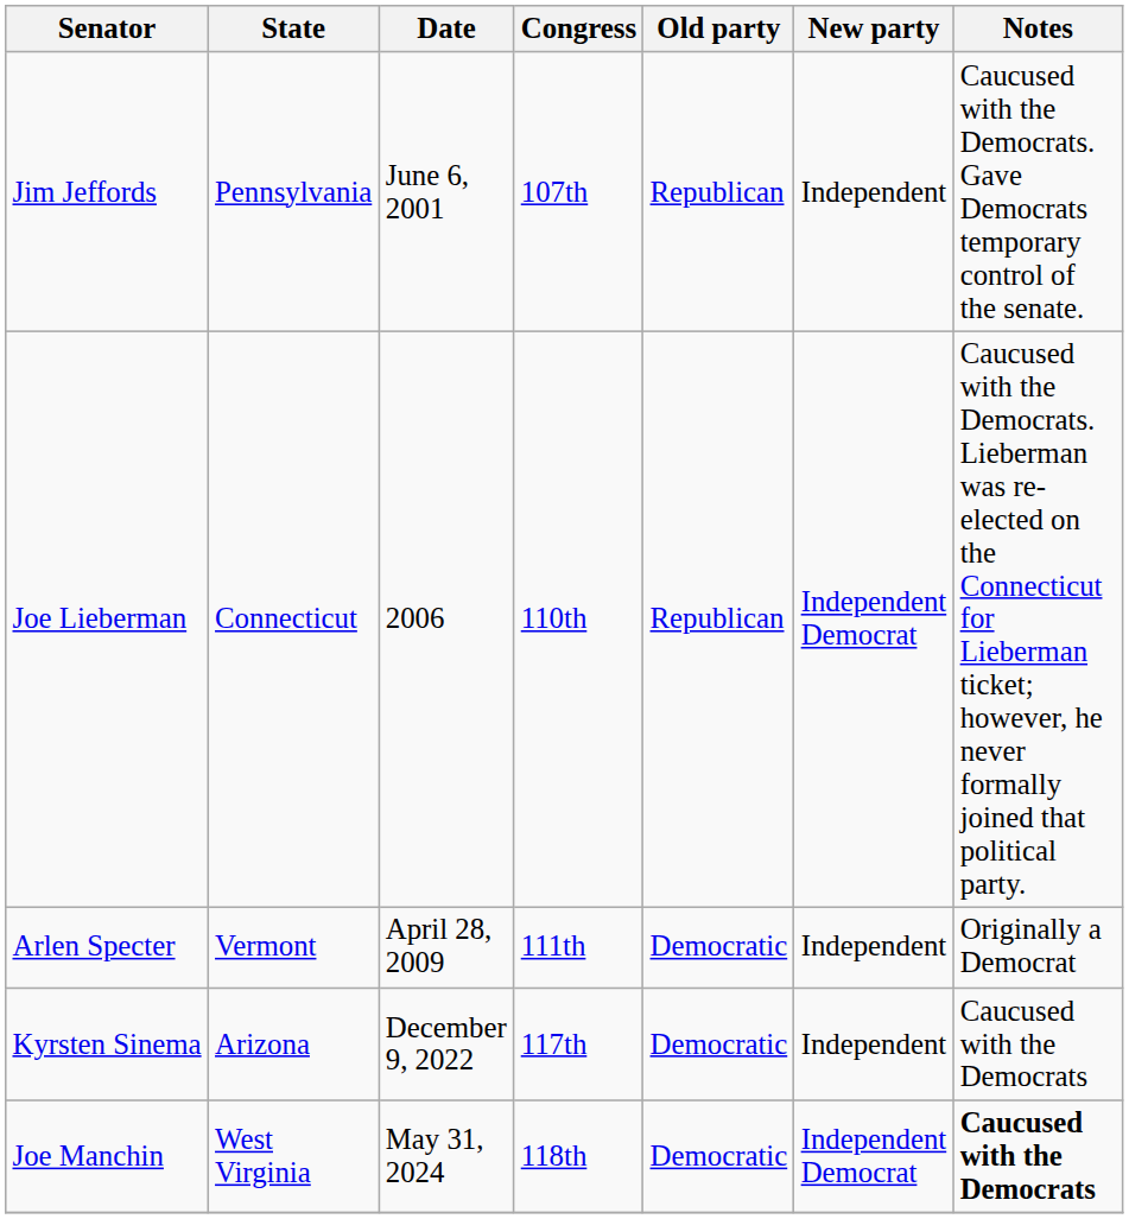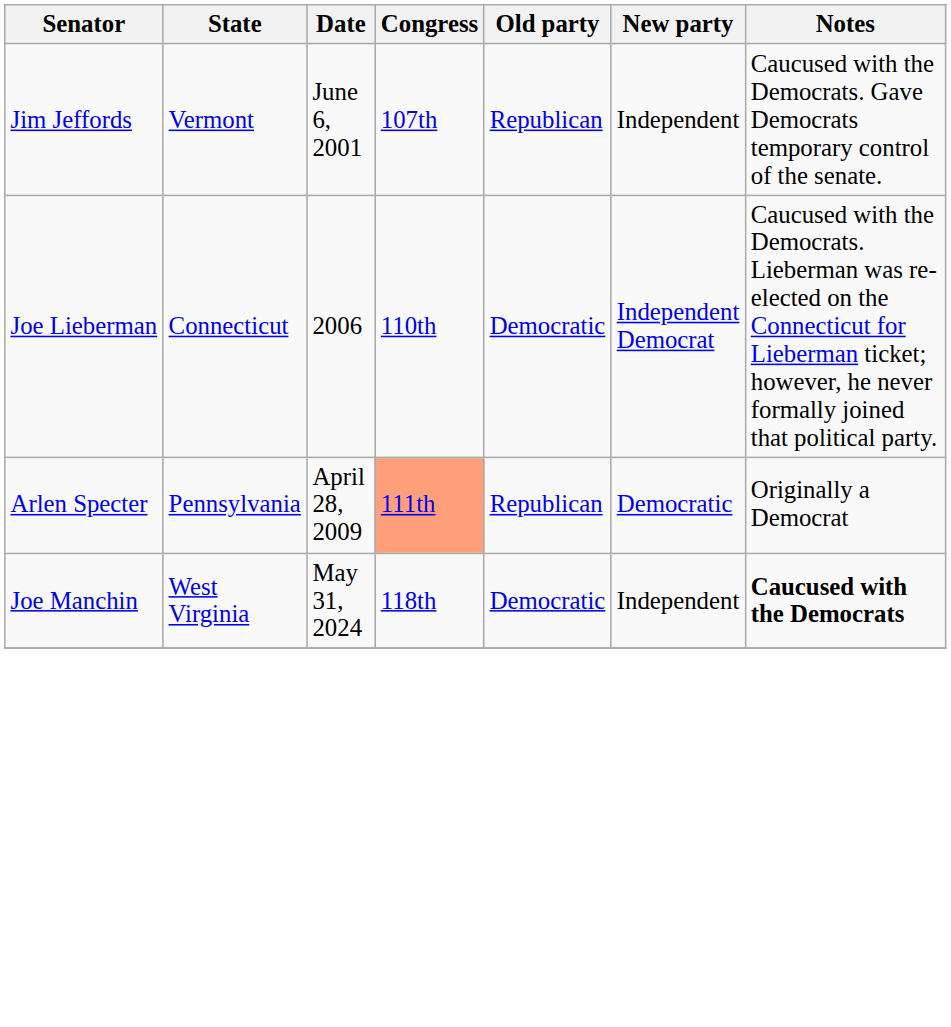 <table class=wikitable>
 <tr valign=bottom>
 <th>Senator</th>
 <th>State</th>
 <th>Date</th>
 <th>Congress</th>
 <th>Old party</th>
 <th>New party</th>
 <th>Notes</th>
 </tr>
 <tr>
 <td nowrap><a href='#'>Jim Jeffords</a></td>
-<td><a href='#'>Pennsylvania</a></td>
+<td><a href='#'>Vermont</a></td>
 <td>June 6, 2001</td>
 <td><a href='#'>107th</a></td>
 <td><a href='#'>Republican</a></td>
 <td>Independent</td>
 <td>Caucused with the Democrats. Gave Democrats temporary control of the senate.</td>
 </tr>
 <tr>
 <td nowrap><a href='#'>Joe Lieberman</a></td>
 <td><a href='#'>Connecticut</a></td>
 <td>2006</td>
 <td><a href='#'>110th</a></td>
-<td><a href='#'>Republican</a></td>
+<td><a href='#'>Democratic</a></td>
 <td><a href='#'>Independent<br>Democrat</a></td>
 <td>Caucused with the Democrats. Lieberman was re-elected on the <a href='#'>Connecticut for Lieberman</a> ticket; however, he never formally joined that political party.</td>
 </tr>
 <tr>
 <td nowrap><a href='#'>Arlen Specter</a></td>
-<td><a href='#'>Vermont</a></td>
+<td><a href='#'>Pennsylvania</a></td>
 <td>April 28, 2009</td>
-<td><a href='#'>111th</a></td>
+<td style="background: lightsalmon;"><a href='#'>111th</a></td>
+<td><a href='#'>Republican</a></td>
 <td><a href='#'>Democratic</a></td>
-<td>Independent</td>
 <td>Originally a Democrat</td>
-</tr>
-<tr>
-<td nowrap><a href='#'>Kyrsten Sinema</a></td>
-<td><a href='#'>Arizona</a></td>
-<td>December 9, 2022</td>
-<td><a href='#'>117th</a></td>
-<td><a href='#'>Democratic</a></td>
-<td>Independent</td>
-<td>Caucused with the Democrats</td>
 </tr>
 <tr>
 <td nowrap><a href='#'>Joe Manchin</a></td>
 <td><a href='#'>West Virginia</a></td>
 <td>May 31, 2024</td>
 <td><a href='#'>118th</a></td>
 <td><a href='#'>Democratic</a></td>
-<td><a href='#'>Independent<br>Democrat</a></td>
+<td>Independent</td>
 <td><strong>Caucused with the Democrats</strong></td>
 </tr>
 <tr>
 </tr>
 </table>
